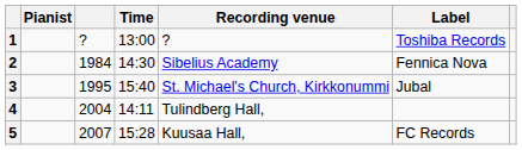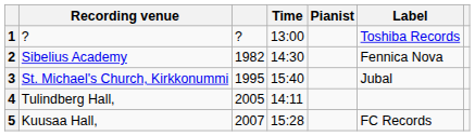 <table class="wikitable sortable" style="margin-right:0; font-size:95%">
 <tr>
 <th scope="col"></th>
-<th scope="col">Pianist</th>
+<th scope="col">Recording venue</th>
 <th scope="col"></th>
 <th scope="col">Time</th>
-<th scope="col">Recording venue</th>
+<th scope="col">Pianist</th>
 <th scope="col">Label</th>
 <th scope="col"class="unsortable"></th>
 </tr>
 <tr>
 <th scope="row">1</th>
-<td></td>
+<td>?</td>
 <td>?</td>
 <td>13:00</td>
-<td>?</td>
+<td></td>
 <td><a href='#'>Toshiba Records</a></td>
 <td></td>
 </tr>
 <tr>
 <th scope="row">2</th>
+<td><a href='#'>Sibelius Academy</a></td>
+<td>1982</td>
+<td>14:30</td>
 <td></td>
-<td>1984</td>
-<td>14:30</td>
-<td><a href='#'>Sibelius Academy</a></td>
 <td>Fennica Nova</td>
 <td></td>
 </tr>
 <tr>
 <th scope="row">3</th>
-<td></td>
+<td><a href='#'>St. Michael's Church, Kirkkonummi</a></td>
 <td>1995</td>
 <td>15:40</td>
-<td><a href='#'>St. Michael's Church, Kirkkonummi</a></td>
+<td></td>
 <td>Jubal</td>
 <td></td>
 </tr>
 <tr>
 <th scope="row">4</th>
+<td>Tulindberg Hall, </td>
+<td>2005</td>
+<td>14:11</td>
 <td></td>
-<td>2004</td>
-<td>14:11</td>
-<td>Tulindberg Hall, </td>
 <td></td>
 <td></td>
 </tr>
 <tr>
 <th scope="row">5</th>
-<td></td>
+<td>Kuusaa Hall, </td>
 <td>2007</td>
 <td>15:28</td>
-<td>Kuusaa Hall, </td>
+<td></td>
 <td>FC Records</td>
 <td></td>
 </tr>
 </table>
